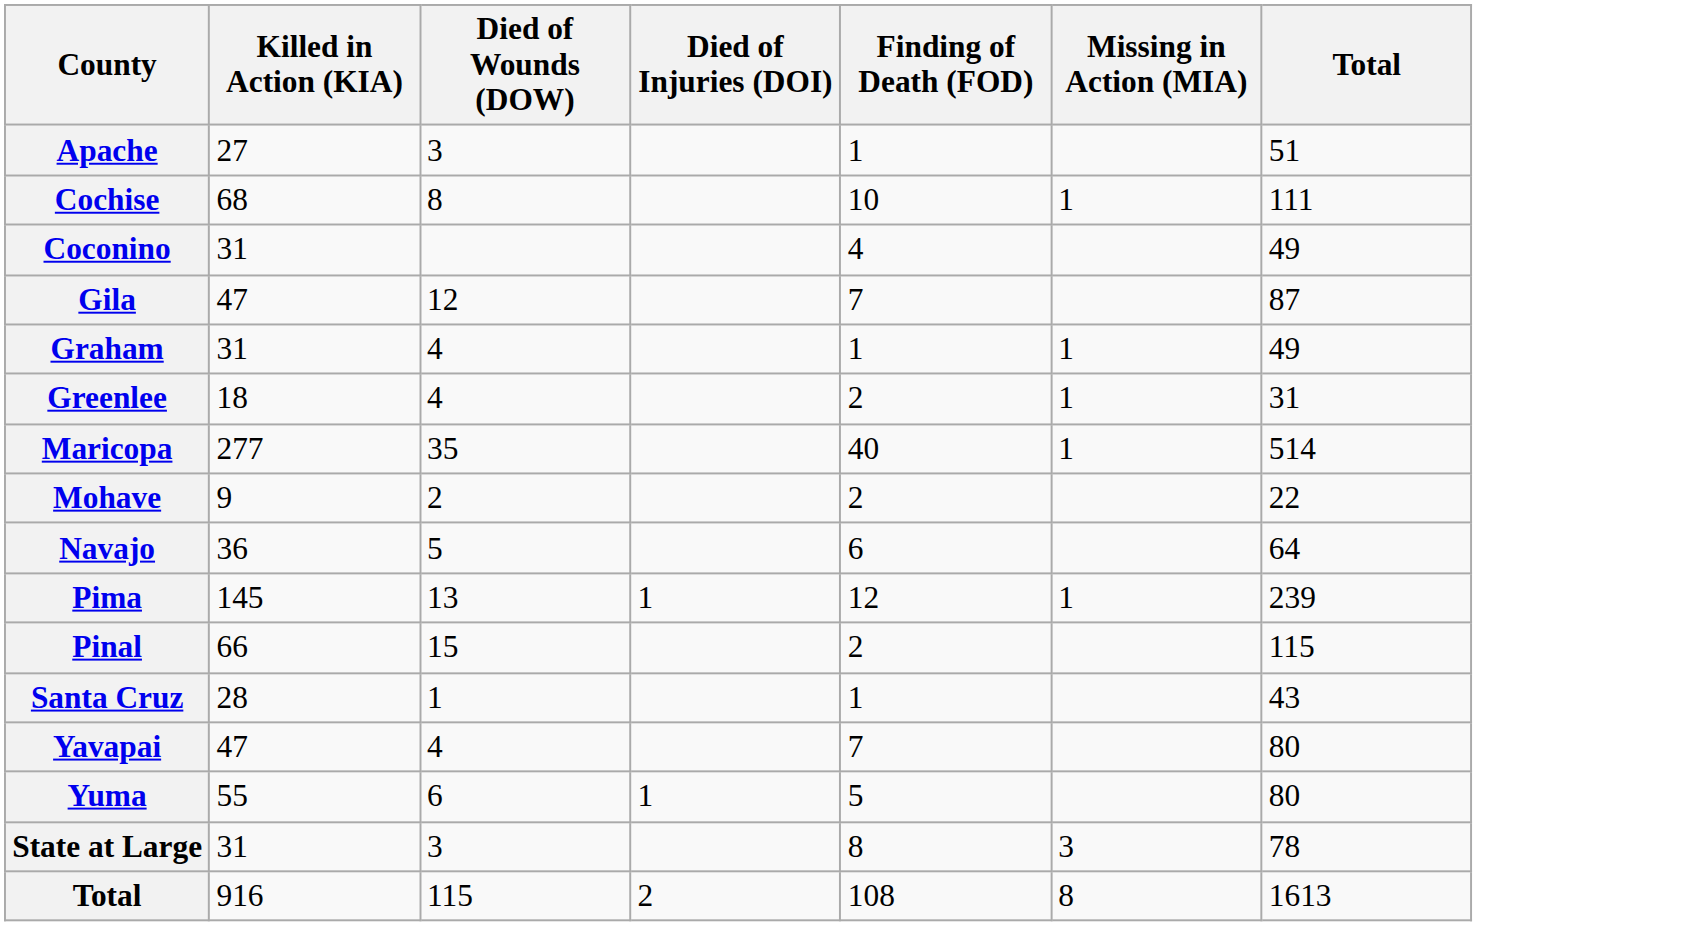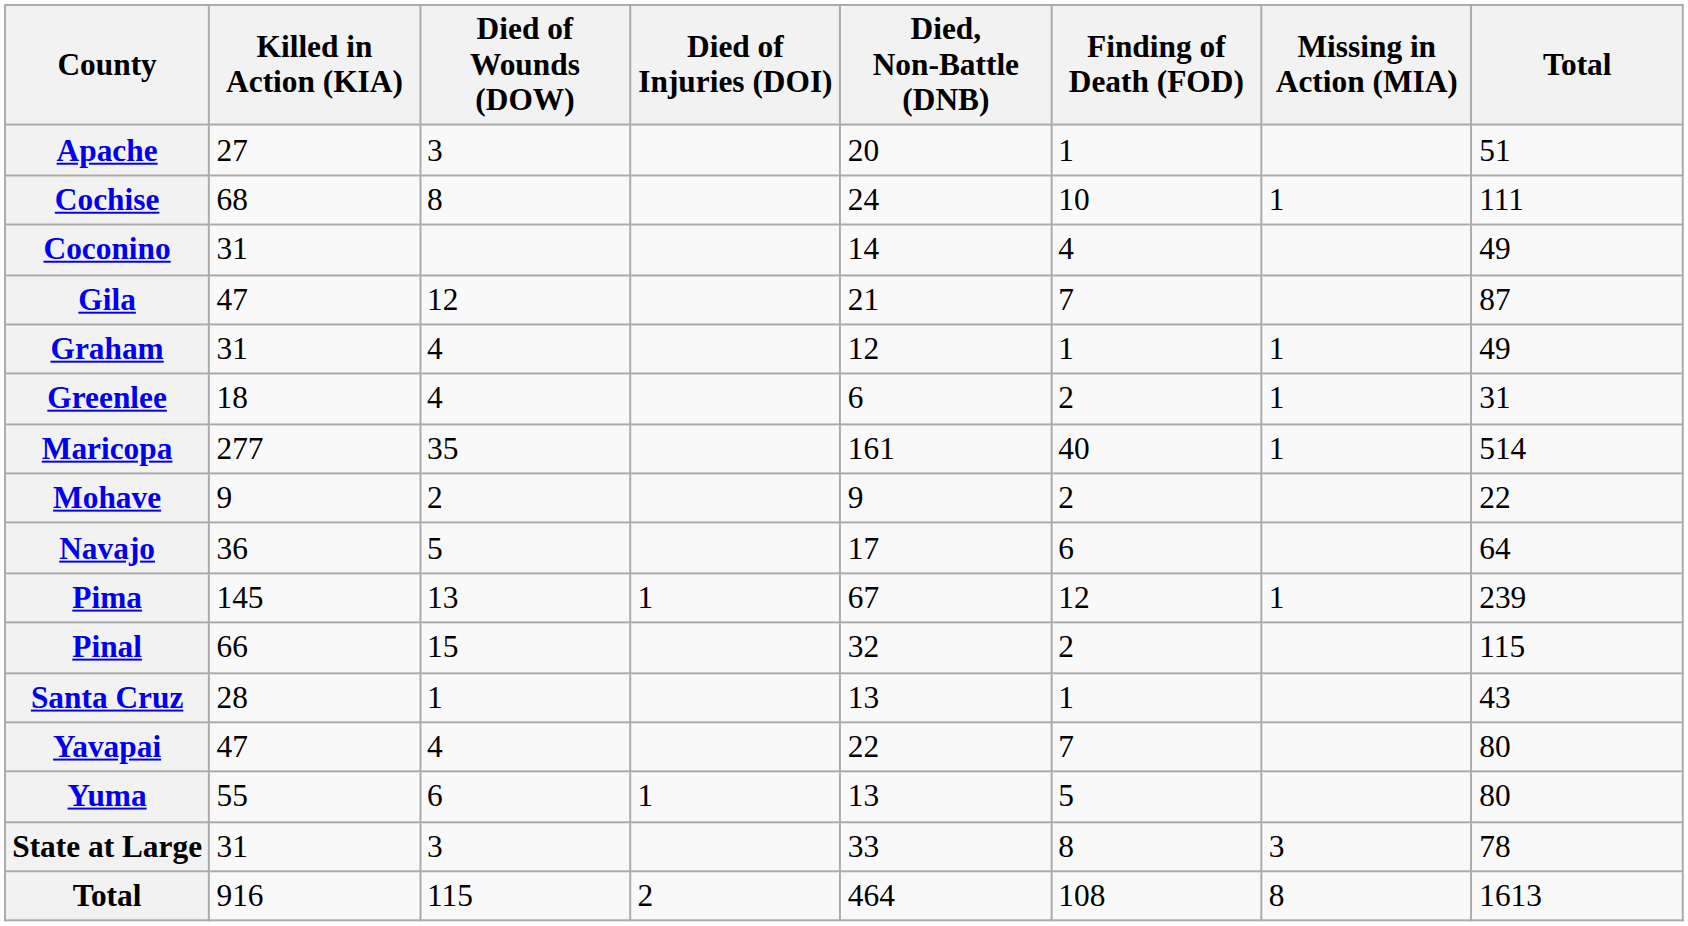 <table class="wikitable">
 <tr>
 <th>County</th>
 <th style="width: 100px;">Killed in<br>Action (KIA)</th>
 <th style="width: 100px;">Died of<br>Wounds (DOW)</th>
 <th style="width: 100px;">Died of<br>Injuries (DOI)</th>
+<th style="width: 100px;">Died,<br>Non-Battle (DNB)</th>
 <th style="width: 100px;">Finding of<br>Death (FOD)</th>
 <th style="width: 100px;">Missing in<br>Action (MIA)</th>
 <th style="width: 100px;">Total</th>
 </tr>
 <tr>
 <th><a href='#'>Apache</a></th>
 <td>27</td>
 <td>3</td>
 <td></td>
+<td>20</td>
 <td>1</td>
 <td></td>
 <td>51</td>
 </tr>
 <tr>
 <th><a href='#'>Cochise</a></th>
 <td>68</td>
 <td>8</td>
 <td></td>
+<td>24</td>
 <td>10</td>
 <td>1</td>
 <td>111</td>
 </tr>
 <tr>
 <th><a href='#'>Coconino</a></th>
 <td>31</td>
 <td></td>
 <td></td>
+<td>14</td>
 <td>4</td>
 <td></td>
 <td>49</td>
 </tr>
 <tr>
 <th><a href='#'>Gila</a></th>
 <td>47</td>
 <td>12</td>
 <td></td>
+<td>21</td>
 <td>7</td>
 <td></td>
 <td>87</td>
 </tr>
 <tr>
 <th><a href='#'>Graham</a></th>
 <td>31</td>
 <td>4</td>
 <td></td>
+<td>12</td>
 <td>1</td>
 <td>1</td>
 <td>49</td>
 </tr>
 <tr>
 <th><a href='#'>Greenlee</a></th>
 <td>18</td>
 <td>4</td>
 <td></td>
+<td>6</td>
 <td>2</td>
 <td>1</td>
 <td>31</td>
 </tr>
 <tr>
 <th><a href='#'>Maricopa</a></th>
 <td>277</td>
 <td>35</td>
 <td></td>
+<td>161</td>
 <td>40</td>
 <td>1</td>
 <td>514</td>
 </tr>
 <tr>
 <th><a href='#'>Mohave</a></th>
 <td>9</td>
 <td>2</td>
 <td></td>
+<td>9</td>
 <td>2</td>
 <td></td>
 <td>22</td>
 </tr>
 <tr>
 <th><a href='#'>Navajo</a></th>
 <td>36</td>
 <td>5</td>
 <td></td>
+<td>17</td>
 <td>6</td>
 <td></td>
 <td>64</td>
 </tr>
 <tr>
 <th><a href='#'>Pima</a></th>
 <td>145</td>
 <td>13</td>
 <td>1</td>
+<td>67</td>
 <td>12</td>
 <td>1</td>
 <td>239</td>
 </tr>
 <tr>
 <th><a href='#'>Pinal</a></th>
 <td>66</td>
 <td>15</td>
 <td></td>
+<td>32</td>
 <td>2</td>
 <td></td>
 <td>115</td>
 </tr>
 <tr>
 <th><a href='#'>Santa Cruz</a></th>
 <td>28</td>
 <td>1</td>
 <td></td>
+<td>13</td>
 <td>1</td>
 <td></td>
 <td>43</td>
 </tr>
 <tr>
 <th><a href='#'>Yavapai</a></th>
 <td>47</td>
 <td>4</td>
 <td></td>
+<td>22</td>
 <td>7</td>
 <td></td>
 <td>80</td>
 </tr>
 <tr>
 <th><a href='#'>Yuma</a></th>
 <td>55</td>
 <td>6</td>
 <td>1</td>
+<td>13</td>
 <td>5</td>
 <td></td>
 <td>80</td>
 </tr>
 <tr>
 <th>State at Large</th>
 <td>31</td>
 <td>3</td>
 <td></td>
+<td>33</td>
 <td>8</td>
 <td>3</td>
 <td>78</td>
 </tr>
 <tr>
 <th>Total</th>
 <td>916</td>
 <td>115</td>
 <td>2</td>
+<td>464</td>
 <td>108</td>
 <td>8</td>
 <td>1613</td>
 </tr>
 </table>
